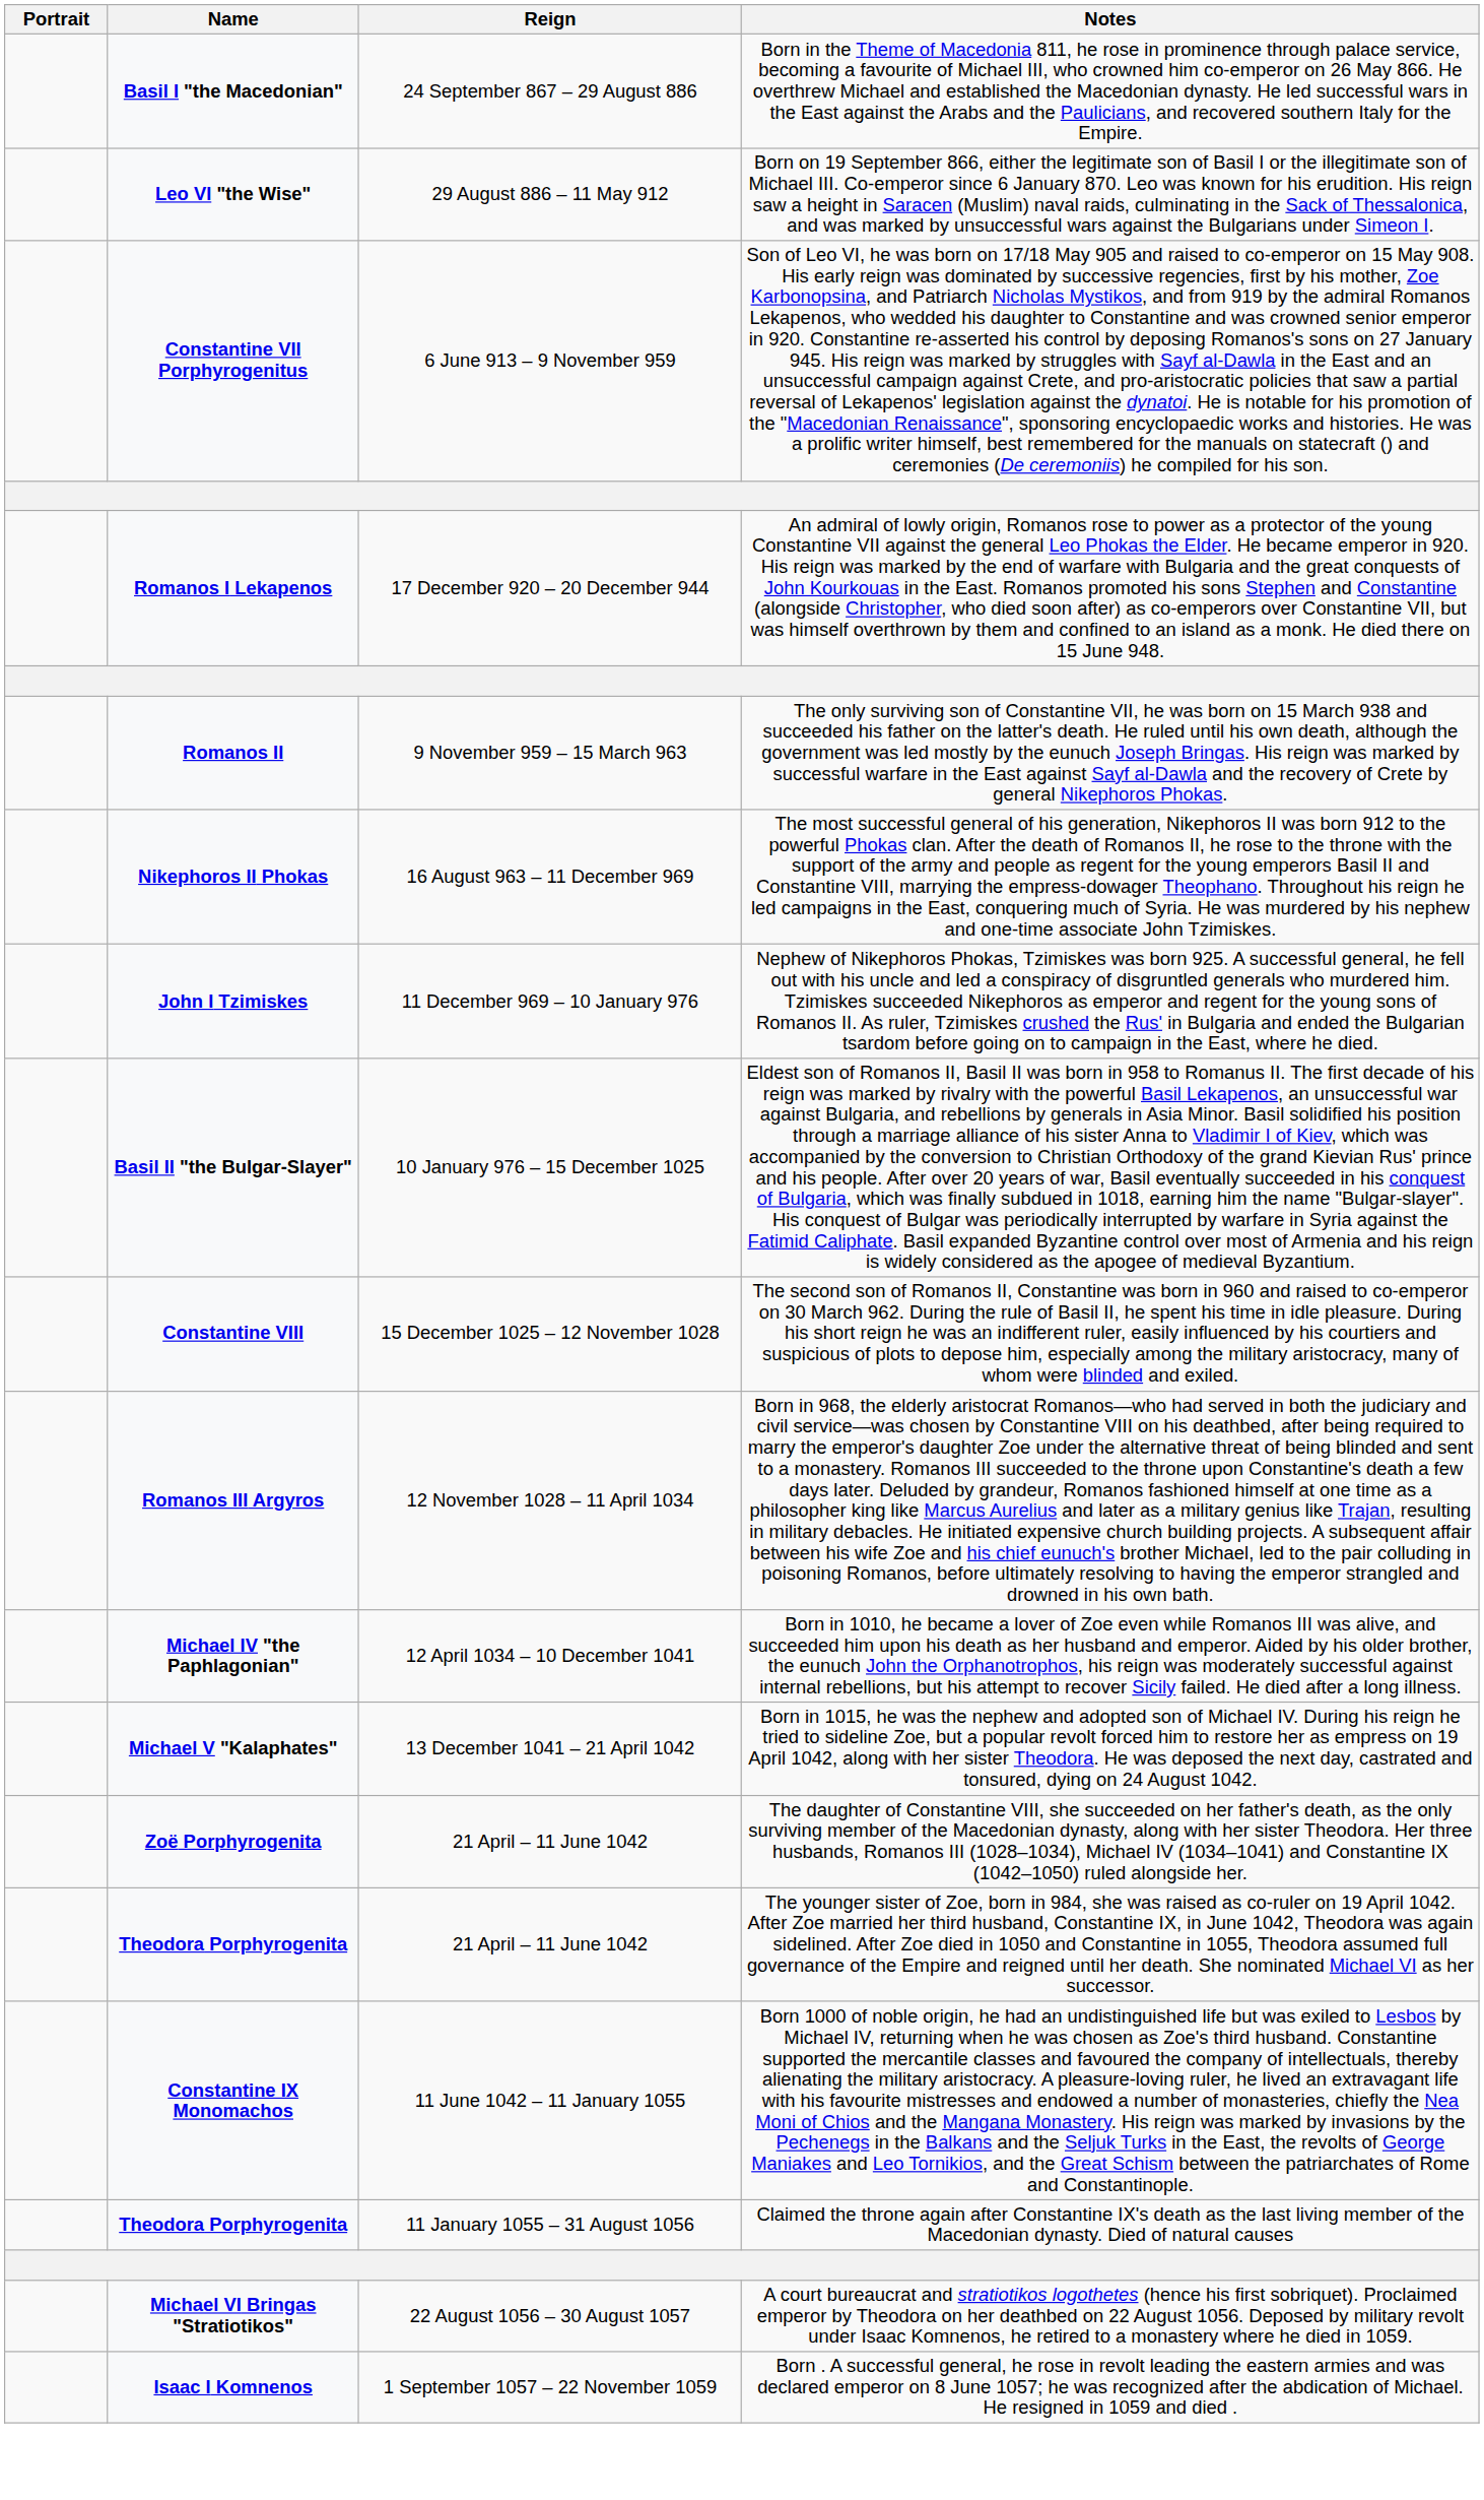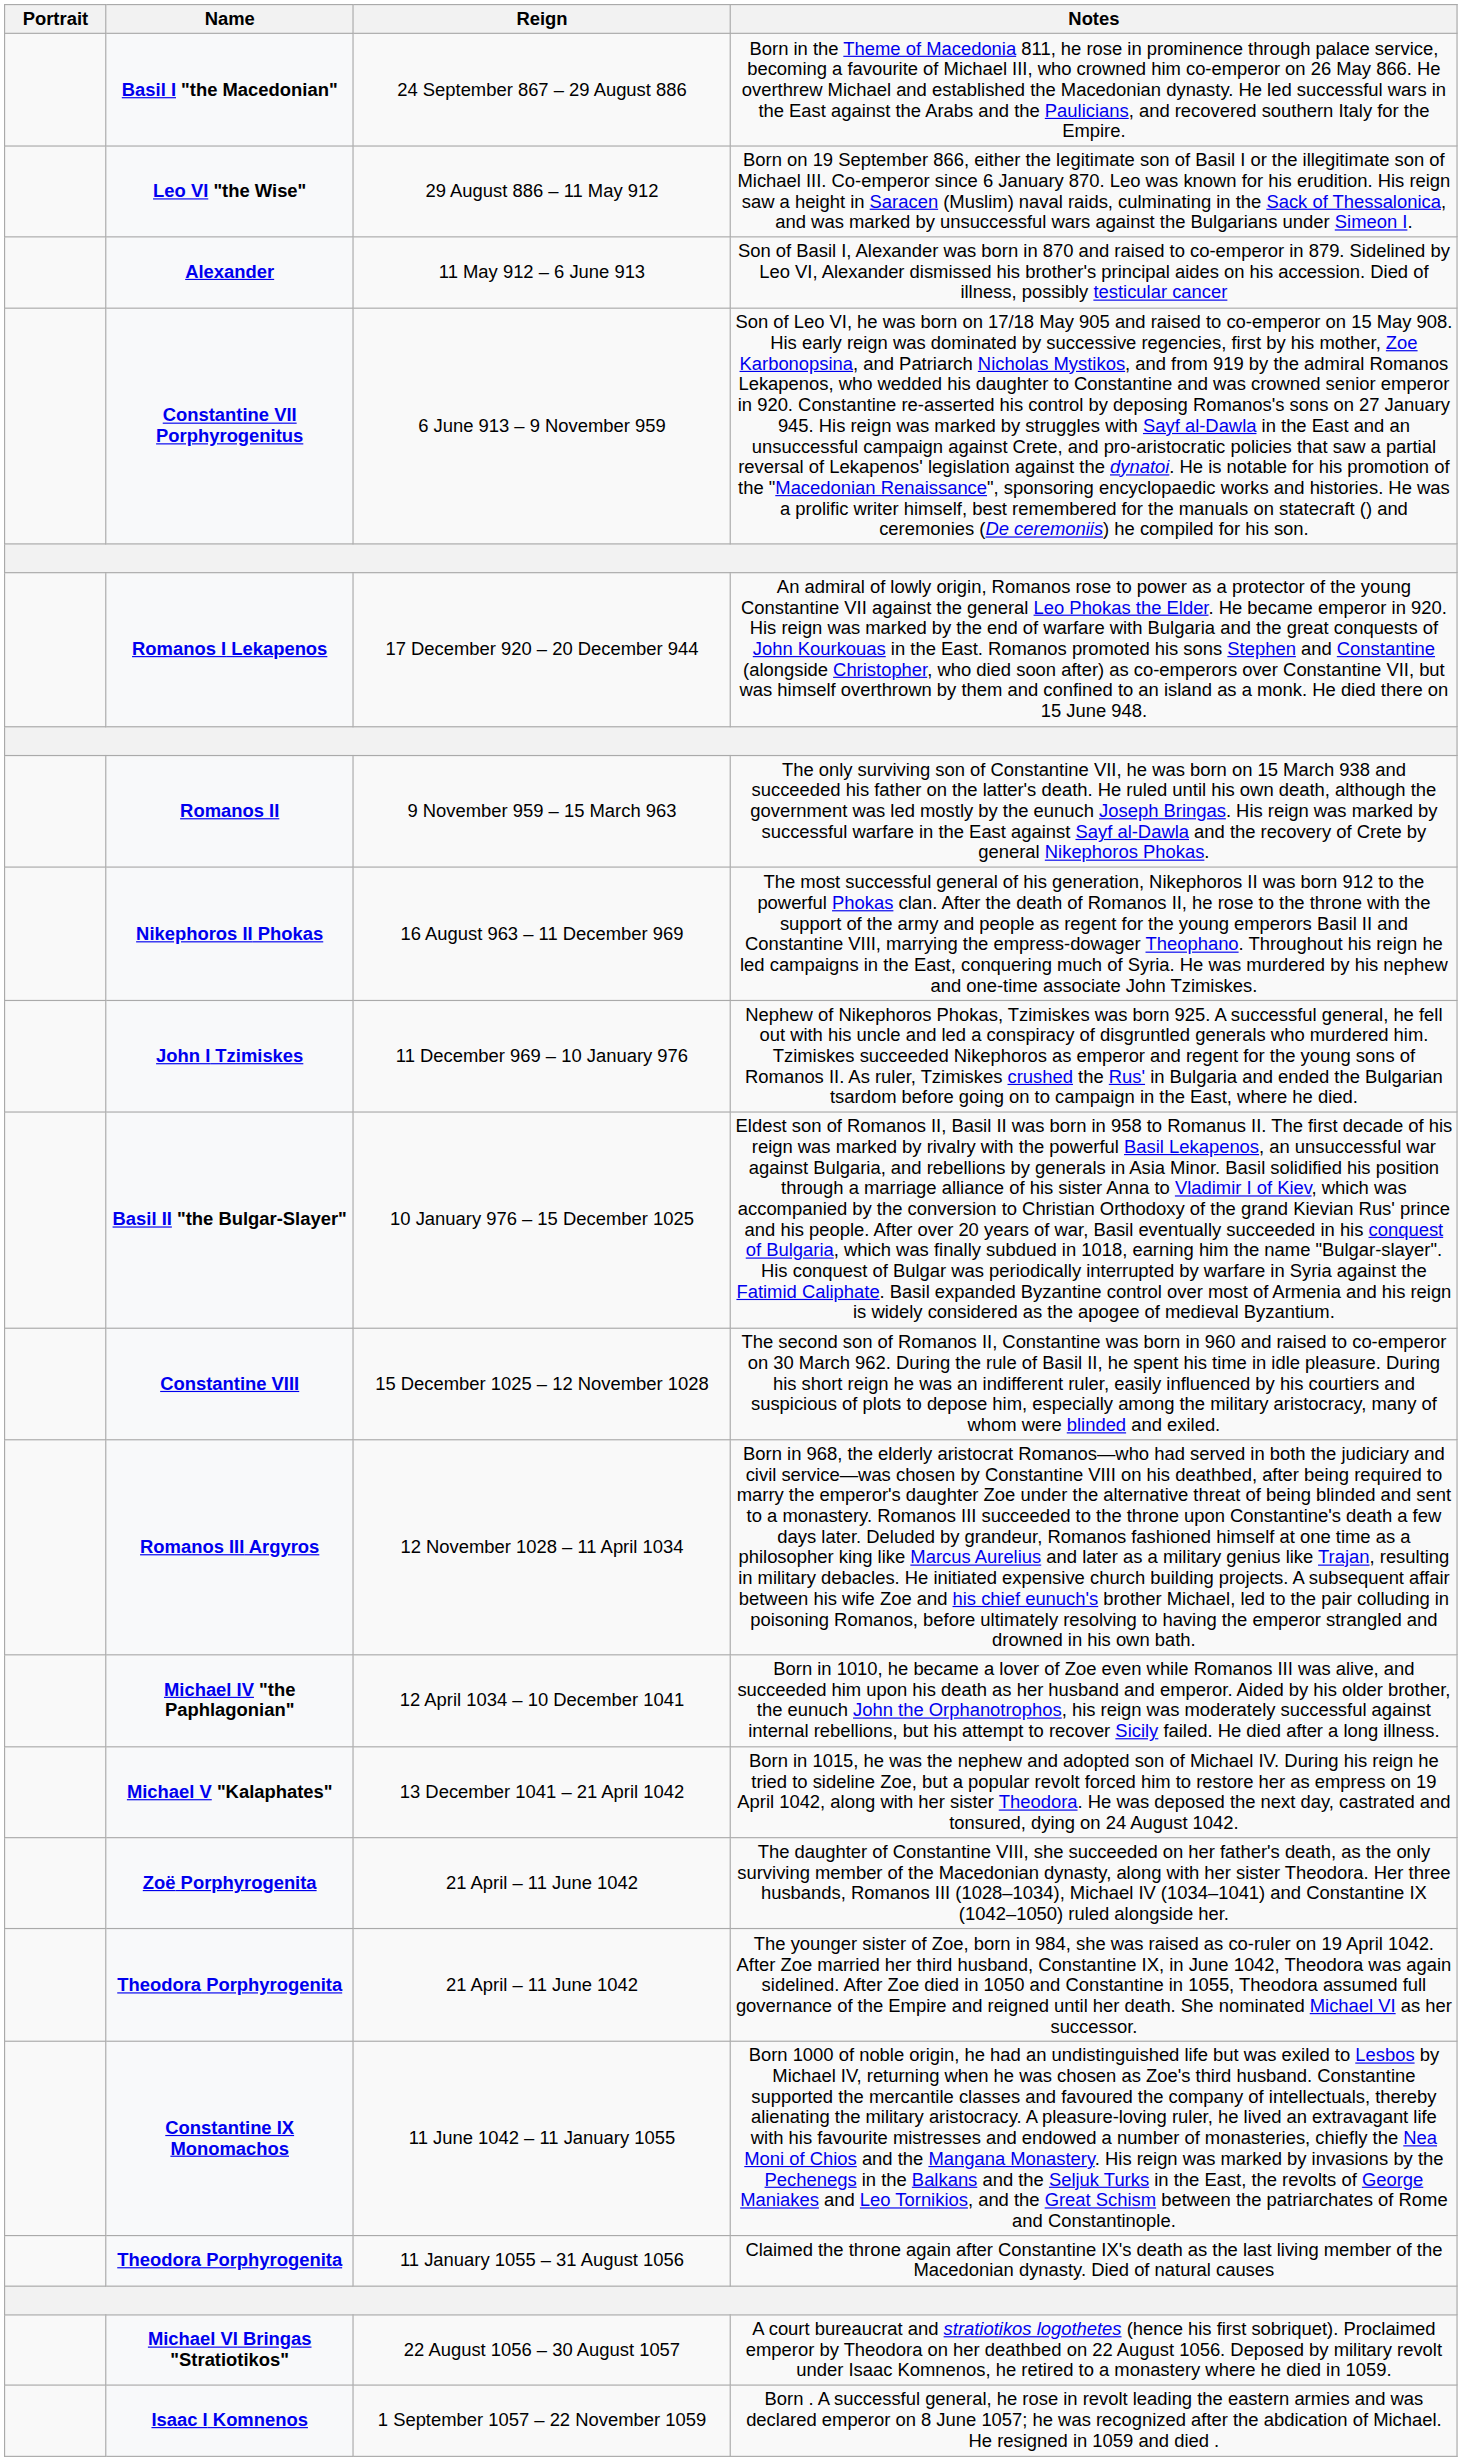 <table class="wikitable plainrowheaders" style="width:100%; text-align:center">
 <tr>
 <th scope=col width="7%">Portrait</th>
 <th scope=col width="17%">Name</th>
 <th scope=col width="26%">Reign</th>
 <th scope=col width="50%">Notes</th>
 </tr>
 <tr>
 <td></td>
 <th scope=row style="text-align:center; background:#F8F9FA"><strong><a href='#'>Basil I</a></strong> "the Macedonian"<br></th>
 <td>24 September 867 – 29 August 886<br></td>
 <td>Born in the <a href='#'>Theme of Macedonia</a>  811, he rose in prominence through palace service, becoming a favourite of Michael III, who crowned him co-emperor on 26 May 866. He overthrew Michael and established the Macedonian dynasty. He led successful wars in the East against the Arabs and the <a href='#'>Paulicians</a>, and recovered southern Italy for the Empire.</td>
 </tr>
 <tr>
 <td></td>
 <th scope=row style="text-align:center; background:#F8F9FA"><strong><a href='#'>Leo VI</a></strong> "the Wise"<br></th>
 <td>29 August 886 – 11 May 912<br></td>
 <td>Born on 19 September 866, either the legitimate son of Basil I or the illegitimate son of Michael III. Co-emperor since 6 January 870. Leo was known for his erudition. His reign saw a height in <a href='#'>Saracen</a> (Muslim) naval raids, culminating in the <a href='#'>Sack of Thessalonica</a>, and was marked by unsuccessful wars against the Bulgarians under <a href='#'>Simeon I</a>.</td>
+</tr>
+<tr>
+<td></td>
+<th scope=row style="text-align:center; background:#F8F9FA"><strong><a href='#'>Alexander</a></strong><br></th>
+<td>11 May 912 – 6 June 913<br></td>
+<td>Son of Basil I, Alexander was born in 870 and raised to co-emperor in 879. Sidelined by Leo VI, Alexander dismissed his brother's principal aides on his accession. Died of illness, possibly <a href='#'>testicular cancer</a></td>
 </tr>
 <tr>
 <td></td>
 <th scope=row style="text-align:center; background:#F8F9FA"><a href='#'><strong>Constantine VII</strong><br>Porphyrogenitus</a><br></th>
 <td>6 June 913 – 9 November 959<br></td>
 <td>Son of Leo VI, he was born on 17/18 May 905 and raised to co-emperor on 15 May 908. His early reign was dominated by successive regencies, first by his mother, <a href='#'>Zoe Karbonopsina</a>, and Patriarch <a href='#'>Nicholas Mystikos</a>, and from 919 by the admiral Romanos Lekapenos, who wedded his daughter to Constantine and was crowned senior emperor in 920. Constantine re-asserted his control by deposing Romanos's sons on 27 January 945. His reign was marked by struggles with <a href='#'>Sayf al-Dawla</a> in the East and an unsuccessful campaign against Crete, and pro-aristocratic policies that saw a partial reversal of Lekapenos' legislation against the <em><a href='#'>dynatoi</a></em>. He is notable for his promotion of the "<a href='#'>Macedonian Renaissance</a>", sponsoring encyclopaedic works and histories. He was a prolific writer himself, best remembered for the manuals on statecraft () and ceremonies (<em><a href='#'>De ceremoniis</a></em>) he compiled for his son.</td>
 </tr>
 <tr>
 <th colspan=4> </th>
 </tr>
 <tr>
 <td></td>
 <th scope=row style="text-align:center; background:#F8F9FA"><a href='#'><strong>Romanos I</strong> Lekapenos</a><br></th>
 <td>17 December 920 – 20 December 944<br></td>
 <td>An admiral of lowly origin, Romanos rose to power as a protector of the young Constantine VII against the general <a href='#'>Leo Phokas the Elder</a>. He became emperor in 920. His reign was marked by the end of warfare with Bulgaria and the great conquests of <a href='#'>John Kourkouas</a> in the East. Romanos promoted his sons <a href='#'>Stephen</a> and <a href='#'>Constantine</a> (alongside <a href='#'>Christopher</a>, who died soon after) as co-emperors over Constantine VII, but was himself overthrown by them and confined to an island as a monk. He died there on 15 June 948.</td>
 </tr>
 <tr>
 <th colspan=4> </th>
 </tr>
 <tr>
 <td></td>
 <th scope=row style="text-align:center; background:#F8F9FA"><strong><a href='#'>Romanos II</a></strong><br></th>
 <td>9 November 959 – 15 March 963<br></td>
 <td>The only surviving son of Constantine VII, he was born on 15 March 938 and succeeded his father on the latter's death. He ruled until his own death, although the government was led mostly by the eunuch <a href='#'>Joseph Bringas</a>. His reign was marked by successful warfare in the East against <a href='#'>Sayf al-Dawla</a> and the recovery of Crete by general <a href='#'>Nikephoros Phokas</a>.</td>
 </tr>
 <tr>
 <td></td>
 <th scope=row style="text-align:center; background:#F8F9FA"><a href='#'><strong>Nikephoros II</strong> Phokas</a><br></th>
 <td>16 August 963 – 11 December 969<br></td>
 <td>The most successful general of his generation, Nikephoros II was born  912 to the powerful <a href='#'>Phokas</a> clan. After the death of Romanos II, he rose to the throne with the support of the army and people as regent for the young emperors Basil II and Constantine VIII, marrying the empress-dowager <a href='#'>Theophano</a>. Throughout his reign he led campaigns in the East, conquering much of Syria. He was murdered by his nephew and one-time associate John Tzimiskes.</td>
 </tr>
 <tr>
 <td></td>
 <th scope=row style="text-align:center; background:#F8F9FA"><a href='#'><strong>John I</strong> Tzimiskes</a><br></th>
 <td>11 December 969 – 10 January 976<br></td>
 <td>Nephew of Nikephoros Phokas, Tzimiskes was born  925. A successful general, he fell out with his uncle and led a conspiracy of disgruntled generals who murdered him. Tzimiskes succeeded Nikephoros as emperor and regent for the young sons of Romanos II. As ruler, Tzimiskes <a href='#'>crushed</a> the <a href='#'>Rus'</a> in Bulgaria and ended the Bulgarian tsardom before going on to campaign in the East, where he died.</td>
 </tr>
 <tr>
 <td></td>
 <th scope=row style="text-align:center; background:#F8F9FA"><strong><a href='#'>Basil II</a></strong> "the Bulgar-Slayer"<br></th>
 <td>10 January 976 – 15 December 1025<br></td>
 <td>Eldest son of Romanos II, Basil II was born in 958 to Romanus II. The first decade of his reign was marked by rivalry with the powerful <a href='#'>Basil Lekapenos</a>, an unsuccessful war against Bulgaria, and rebellions by generals in Asia Minor. Basil solidified his position through a marriage alliance of his sister Anna to <a href='#'>Vladimir I of Kiev</a>, which was accompanied by the conversion to Christian Orthodoxy of the grand Kievian Rus' prince and his people. After over 20 years of war, Basil eventually succeeded in his <a href='#'>conquest of Bulgaria</a>, which was finally subdued in 1018, earning him the name "Bulgar-slayer". His conquest of Bulgar was periodically interrupted by warfare in Syria against the <a href='#'>Fatimid Caliphate</a>. Basil expanded Byzantine control over most of Armenia and his reign is widely considered as the apogee of medieval Byzantium.</td>
 </tr>
 <tr>
 <td></td>
 <th scope=row style="text-align:center; background:#F8F9FA"><strong><a href='#'>Constantine VIII</a></strong><br></th>
 <td>15 December 1025 – 12 November 1028<br></td>
 <td>The second son of Romanos II, Constantine was born in 960 and raised to co-emperor on 30 March 962. During the rule of Basil II, he spent his time in idle pleasure. During his short reign he was an indifferent ruler, easily influenced by his courtiers and suspicious of plots to depose him, especially among the military aristocracy, many of whom were <a href='#'>blinded</a> and exiled.</td>
 </tr>
 <tr>
 <td></td>
 <th scope=row style="text-align:center; background:#F8F9FA"><a href='#'><strong>Romanos III</strong> Argyros</a><br></th>
 <td>12 November 1028 – 11 April 1034<br></td>
 <td>Born in 968, the elderly aristocrat Romanos—who had served in both the judiciary and civil service—was chosen by Constantine VIII on his deathbed, after being required to marry the emperor's daughter Zoe under the alternative threat of being blinded and sent to a monastery. Romanos III succeeded to the throne upon Constantine's death a few days later. Deluded by grandeur, Romanos fashioned himself at one time as a philosopher king like <a href='#'>Marcus Aurelius</a> and later as a military genius like <a href='#'>Trajan</a>, resulting in military debacles. He initiated expensive church building projects. A subsequent affair between his wife Zoe and <a href='#'> his chief eunuch's</a> brother Michael, led to the pair colluding in poisoning Romanos, before ultimately resolving to having the emperor strangled and drowned in his own bath.</td>
 </tr>
 <tr>
 <td></td>
 <th scope=row style="text-align:center; background:#F8F9FA"><strong><a href='#'>Michael IV</a></strong> "the Paphlagonian"<br></th>
 <td>12 April 1034 – 10 December 1041<br></td>
 <td>Born in 1010, he became a lover of Zoe even while Romanos III was alive, and succeeded him upon his death as her husband and emperor. Aided by his older brother, the eunuch <a href='#'>John the Orphanotrophos</a>, his reign was moderately successful against internal rebellions, but his attempt to recover <a href='#'>Sicily</a> failed. He died after a long illness.</td>
 </tr>
 <tr>
 <td></td>
 <th scope=row style="text-align:center; background:#F8F9FA"><strong><a href='#'>Michael V</a></strong> "Kalaphates"<br></th>
 <td>13 December 1041 – 21 April 1042<br></td>
 <td>Born in 1015, he was the nephew and adopted son of Michael IV. During his reign he tried to sideline Zoe, but a popular revolt forced him to restore her as empress on 19 April 1042, along with her sister <a href='#'>Theodora</a>. He was deposed the next day, castrated and tonsured, dying on 24 August 1042.</td>
 </tr>
 <tr>
 <td></td>
 <th scope=row style="text-align:center; background:#F8F9FA"><a href='#'><strong>Zoë</strong> Porphyrogenita</a><br></th>
 <td>21 April – 11 June 1042<br></td>
 <td>The daughter of Constantine VIII, she succeeded on her father's death, as the only surviving member of the Macedonian dynasty, along with her sister Theodora. Her three husbands, Romanos III (1028–1034), Michael IV (1034–1041) and Constantine IX (1042–1050) ruled alongside her.</td>
 </tr>
 <tr>
 <td></td>
 <th scope=row style="text-align:center; background:#F8F9FA"><a href='#'><strong>Theodora</strong> Porphyrogenita</a><br></th>
 <td>21 April – 11 June 1042<br></td>
 <td>The younger sister of Zoe, born in 984, she was raised as co-ruler on 19 April 1042. After Zoe married her third husband, Constantine IX, in June 1042, Theodora was again sidelined. After Zoe died in 1050 and Constantine in 1055, Theodora assumed full governance of the Empire and reigned until her death. She nominated <a href='#'>Michael VI</a> as her successor.</td>
 </tr>
 <tr>
 <td></td>
 <th scope=row style="text-align:center; background:#F8F9FA"><a href='#'><strong>Constantine IX</strong> Monomachos</a><br></th>
 <td>11 June 1042 – 11 January 1055<br></td>
 <td>Born  1000 of noble origin, he had an undistinguished life but was exiled to <a href='#'>Lesbos</a> by Michael IV, returning when he was chosen as Zoe's third husband. Constantine supported the mercantile classes and favoured the company of intellectuals, thereby alienating the military aristocracy. A pleasure-loving ruler, he lived an extravagant life with his favourite mistresses and endowed a number of monasteries, chiefly the <a href='#'>Nea Moni of Chios</a> and the <a href='#'>Mangana Monastery</a>. His reign was marked by invasions by the <a href='#'>Pechenegs</a> in the <a href='#'>Balkans</a> and the <a href='#'>Seljuk Turks</a> in the East, the revolts of <a href='#'>George Maniakes</a> and <a href='#'>Leo Tornikios</a>, and the <a href='#'>Great Schism</a> between the patriarchates of Rome and Constantinople.</td>
 </tr>
 <tr>
 <td></td>
 <th scope=row style="text-align:center; background:#F8F9FA"><a href='#'><strong>Theodora</strong> Porphyrogenita</a><br></th>
 <td>11 January 1055 – 31 August 1056<br></td>
 <td>Claimed the throne again after Constantine IX's death as the last living member of the Macedonian dynasty. Died of natural causes</td>
 </tr>
 <tr>
 <th colspan=4> </th>
 </tr>
 <tr>
 <td></td>
 <th scope=row style="text-align:center; background:#F8F9FA"><a href='#'><strong>Michael VI</strong> Bringas</a> "Stratiotikos"<br></th>
 <td>22 August 1056 – 30 August 1057<br></td>
 <td>A court bureaucrat and <em><a href='#'>stratiotikos logothetes</a></em> (hence his first sobriquet). Proclaimed emperor by Theodora on her deathbed on 22 August 1056. Deposed by military revolt under Isaac Komnenos, he retired to a monastery where he died in 1059.</td>
 </tr>
 <tr>
 <td></td>
 <th scope=row style="text-align:center; background:#F8F9FA"><a href='#'><strong>Isaac I</strong> Komnenos</a><br></th>
 <td>1 September 1057 – 22 November 1059<br></td>
 <td>Born . A successful general, he rose in revolt leading the eastern armies and was declared emperor on 8 June 1057; he was recognized after the abdication of Michael. He resigned in 1059 and died .</td>
 </tr>
 </table>
